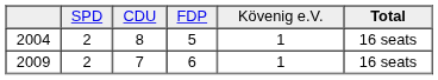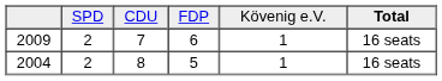 <table border="1" cellpadding="2" cellspacing="0" width="450">
 <tr bgcolor="#eeeeee" align="center">
 <td></td>
 <td><a href='#'>SPD</a></td>
 <td><a href='#'>CDU</a></td>
 <td><a href='#'>FDP</a></td>
 <td>Kövenig e.V.</td>
 <td><strong>Total</strong></td>
 </tr>
 <tr align="center">
+<td>2009</td>
+<td>2</td>
+<td>7</td>
+<td>6</td>
+<td>1</td>
+<td>16 seats</td>
+</tr>
+<tr align="center">
 <td>2004</td>
 <td>2</td>
 <td>8</td>
 <td>5</td>
 <td>1</td>
 <td>16 seats</td>
 </tr>
-<tr align="center">
-<td>2009</td>
-<td>2</td>
-<td>7</td>
-<td>6</td>
-<td>1</td>
-<td>16 seats</td>
-</tr>
 </table>
